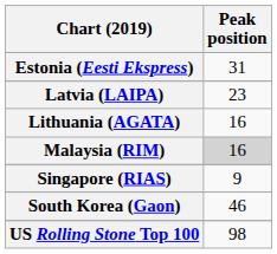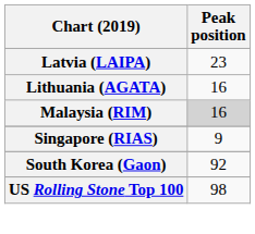 <table class="wikitable sortable plainrowheaders" style="text-align:center">
 <tr>
 <th scope="col">Chart (2019)</th>
 <th scope="col">Peak<br>position</th>
 </tr>
 <tr>
 </tr>
 <tr>
 </tr>
 <tr>
 </tr>
 <tr>
 </tr>
 <tr>
 </tr>
 <tr>
-</tr>
-<tr>
-<th scope="row">Estonia (<em><a href='#'>Eesti Ekspress</a></em>)</th>
-<td>31</td>
 </tr>
 <tr>
 </tr>
 <tr>
 </tr>
 <tr>
 </tr>
 <tr>
 <th scope="row">Latvia (<a href='#'>LAIPA</a>)</th>
 <td>23</td>
 </tr>
 <tr>
 <th scope="row">Lithuania (<a href='#'>AGATA</a>)</th>
 <td>16</td>
 </tr>
 <tr>
 <th scope="row">Malaysia (<a href='#'>RIM</a>)</th>
 <td style="background: lightgrey;">16</td>
 </tr>
 <tr>
 </tr>
 <tr>
 </tr>
 <tr>
 </tr>
 <tr>
 <th scope="row">Singapore (<a href='#'>RIAS</a>)</th>
 <td>9</td>
 </tr>
 <tr>
 </tr>
 <tr>
 </tr>
 <tr>
 <th scope="row">South Korea (<a href='#'>Gaon</a>)</th>
-<td>46</td>
+<td>92</td>
 </tr>
 <tr>
 </tr>
 <tr>
 </tr>
 <tr>
 </tr>
 <tr>
 </tr>
 <tr>
 </tr>
 <tr>
 <th scope="row">US <a href='#'><em>Rolling Stone</em> Top 100</a></th>
 <td>98</td>
 </tr>
 </table>
